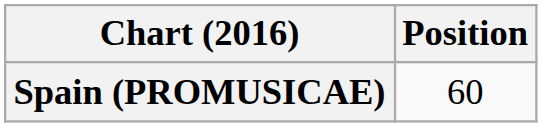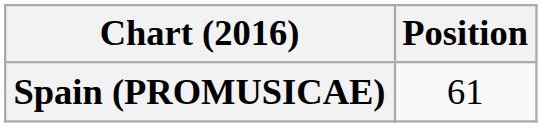 <table class="wikitable plainrowheaders" style="text-align:center">
 <tr>
 <th scope="col">Chart (2016)</th>
 <th scope="col">Position</th>
 </tr>
 <tr>
 <th scope="row">Spain (PROMUSICAE)</th>
-<td>60</td>
+<td>61</td>
 </tr>
 </table>
